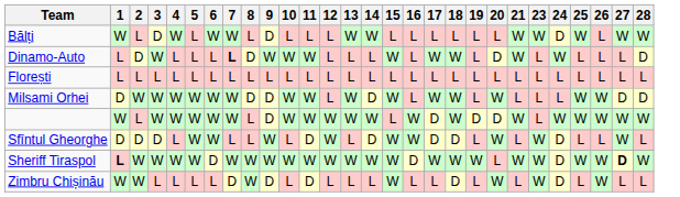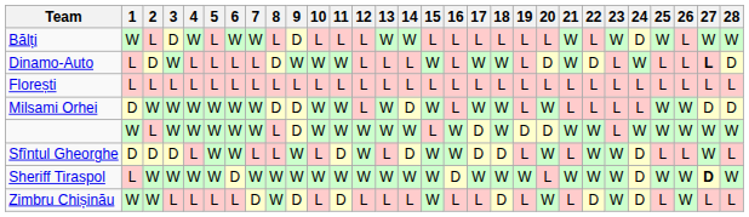 <table class="wikitable" style="font-size:85%; text-align: center">
 <tr>
 <th>Team</th>
 <th>1</th>
 <th>2</th>
 <th>3</th>
 <th>4</th>
 <th>5</th>
 <th>6</th>
 <th>7</th>
 <th>8</th>
 <th>9</th>
 <th>10</th>
 <th>11</th>
 <th>12</th>
 <th>13</th>
 <th>14</th>
 <th>15</th>
 <th>16</th>
 <th>17</th>
 <th>18</th>
 <th>19</th>
 <th>20</th>
 <th>21</th>
+<th>22</th>
 <th>23</th>
 <th>24</th>
 <th>25</th>
 <th>26</th>
 <th>27</th>
 <th>28</th>
 </tr>
 <tr>
 <td align="left"><a href='#'>Bălți</a></td>
 <td style="width:10px; background:#CCFFCC;">W</td>
 <td style="width:10px; background:#FFCCCC;">L</td>
 <td style="width:10px; background:#FFFFCC;">D</td>
 <td style="width:10px; background:#CCFFCC;">W</td>
 <td style="width:10px; background:#FFCCCC;">L</td>
 <td style="width:10px; background:#CCFFCC;">W</td>
 <td style="width:10px; background:#CCFFCC;">W</td>
 <td style="width:10px; background:#FFCCCC;">L</td>
 <td style="width:10px; background:#FFFFCC;">D</td>
 <td style="width:10px; background:#FFCCCC;">L</td>
 <td style="width:10px; background:#FFCCCC;">L</td>
 <td style="width:10px; background:#FFCCCC;">L</td>
 <td style="width:10px; background:#CCFFCC;">W</td>
 <td style="width:10px; background:#CCFFCC;">W</td>
 <td style="width:10px; background:#FFCCCC;">L</td>
 <td style="width:10px; background:#FFCCCC;">L</td>
 <td style="width:10px; background:#FFCCCC;">L</td>
 <td style="width:10px; background:#FFCCCC;">L</td>
 <td style="width:10px; background:#FFCCCC;">L</td>
 <td style="width:10px; background:#FFCCCC;">L</td>
 <td style="width:10px; background:#CCFFCC;">W</td>
+<td style="width:10px; background:#FFCCCC;">L</td>
 <td style="width:10px; background:#CCFFCC;">W</td>
 <td style="width:10px; background:#FFFFCC;">D</td>
 <td style="width:10px; background:#CCFFCC;">W</td>
 <td style="width:10px; background:#FFCCCC;">L</td>
 <td style="width:10px; background:#CCFFCC;">W</td>
 <td style="width:10px; background:#CCFFCC;">W</td>
 </tr>
 <tr>
 <td align="left"><a href='#'>Dinamo-Auto</a></td>
 <td style="width:10px; background:#FFCCCC;">L</td>
 <td style="width:10px; background:#FFFFCC;">D</td>
 <td style="width:10px; background:#CCFFCC;">W</td>
 <td style="width:10px; background:#FFCCCC;">L</td>
 <td style="width:10px; background:#FFCCCC;">L</td>
 <td style="width:10px; background:#FFCCCC;">L</td>
-<td style="width:10px; background:#FFCCCC;"><strong>L</strong></td>
+<td style="width:10px; background:#FFCCCC;">L</td>
 <td style="width:10px; background:#FFFFCC;">D</td>
 <td style="width:10px; background:#CCFFCC;">W</td>
 <td style="width:10px; background:#CCFFCC;">W</td>
 <td style="width:10px; background:#CCFFCC;">W</td>
 <td style="width:10px; background:#FFCCCC;">L</td>
 <td style="width:10px; background:#FFCCCC;">L</td>
 <td style="width:10px; background:#FFCCCC;">L</td>
 <td style="width:10px; background:#CCFFCC;">W</td>
 <td style="width:10px; background:#FFCCCC;">L</td>
 <td style="width:10px; background:#CCFFCC;">W</td>
 <td style="width:10px; background:#CCFFCC;">W</td>
 <td style="width:10px; background:#FFCCCC;">L</td>
 <td style="width:10px; background:#FFFFCC;">D</td>
 <td style="width:10px; background:#CCFFCC;">W</td>
+<td style="width:10px; background:#FFFFCC;">D</td>
 <td style="width:10px; background:#FFCCCC;">L</td>
 <td style="width:10px; background:#CCFFCC;">W</td>
 <td style="width:10px; background:#FFCCCC;">L</td>
 <td style="width:10px; background:#FFCCCC;">L</td>
-<td style="width:10px; background:#FFCCCC;">L</td>
+<td style="width:10px; background:#FFCCCC;"><strong>L</strong></td>
 <td style="width:10px; background:#FFFFCC;">D</td>
 </tr>
 <tr>
 <td align="left"><a href='#'>Florești</a></td>
+<td style="width:10px; background:#FFCCCC;">L</td>
 <td style="width:10px; background:#FFCCCC;">L</td>
 <td style="width:10px; background:#FFCCCC;">L</td>
 <td style="width:10px; background:#FFCCCC;">L</td>
 <td style="width:10px; background:#FFCCCC;">L</td>
 <td style="width:10px; background:#FFCCCC;">L</td>
 <td style="width:10px; background:#FFCCCC;">L</td>
 <td style="width:10px; background:#FFCCCC;">L</td>
 <td style="width:10px; background:#FFCCCC;">L</td>
 <td style="width:10px; background:#FFCCCC;">L</td>
 <td style="width:10px; background:#FFCCCC;">L</td>
 <td style="width:10px; background:#FFCCCC;">L</td>
 <td style="width:10px; background:#FFCCCC;">L</td>
 <td style="width:10px; background:#FFCCCC;">L</td>
 <td style="width:10px; background:#FFCCCC;">L</td>
 <td style="width:10px; background:#FFCCCC;">L</td>
 <td style="width:10px; background:#FFCCCC;">L</td>
 <td style="width:10px; background:#FFCCCC;">L</td>
 <td style="width:10px; background:#FFCCCC;">L</td>
 <td style="width:10px; background:#FFCCCC;">L</td>
 <td style="width:10px; background:#FFCCCC;">L</td>
 <td style="width:10px; background:#FFCCCC;">L</td>
 <td style="width:10px; background:#FFCCCC;">L</td>
 <td style="width:10px; background:#FFCCCC;">L</td>
 <td style="width:10px; background:#FFCCCC;">L</td>
 <td style="width:10px; background:#FFCCCC;">L</td>
 <td style="width:10px; background:#FFCCCC;">L</td>
 <td style="width:10px; background:#FFCCCC;">L</td>
 </tr>
 <tr>
 <td align="left"><a href='#'>Milsami Orhei</a></td>
 <td style="width:10px; background:#FFFFCC;">D</td>
 <td style="width:10px; background:#CCFFCC;">W</td>
 <td style="width:10px; background:#CCFFCC;">W</td>
 <td style="width:10px; background:#CCFFCC;">W</td>
 <td style="width:10px; background:#CCFFCC;">W</td>
 <td style="width:10px; background:#CCFFCC;">W</td>
 <td style="width:10px; background:#CCFFCC;">W</td>
 <td style="width:10px; background:#FFFFCC;">D</td>
 <td style="width:10px; background:#FFFFCC;">D</td>
 <td style="width:10px; background:#CCFFCC;">W</td>
 <td style="width:10px; background:#CCFFCC;">W</td>
 <td style="width:10px; background:#FFCCCC;">L</td>
 <td style="width:10px; background:#CCFFCC;">W</td>
 <td style="width:10px; background:#FFFFCC;">D</td>
 <td style="width:10px; background:#CCFFCC;">W</td>
 <td style="width:10px; background:#FFCCCC;">L</td>
 <td style="width:10px; background:#CCFFCC;">W</td>
 <td style="width:10px; background:#CCFFCC;">W</td>
 <td style="width:10px; background:#FFCCCC;">L</td>
 <td style="width:10px; background:#CCFFCC;">W</td>
 <td style="width:10px; background:#FFCCCC;">L</td>
 <td style="width:10px; background:#FFCCCC;">L</td>
 <td style="width:10px; background:#FFCCCC;">L</td>
+<td style="width:10px; background:#FFCCCC;">L</td>
 <td style="width:10px; background:#CCFFCC;">W</td>
 <td style="width:10px; background:#CCFFCC;">W</td>
 <td style="width:10px; background:#FFFFCC;">D</td>
 <td style="width:10px; background:#FFFFCC;">D</td>
 </tr>
 <tr>
 <td align="left"></td>
 <td style="width:10px; background:#CCFFCC;">W</td>
 <td style="width:10px; background:#FFCCCC;">L</td>
 <td style="width:10px; background:#CCFFCC;">W</td>
 <td style="width:10px; background:#CCFFCC;">W</td>
 <td style="width:10px; background:#CCFFCC;">W</td>
 <td style="width:10px; background:#CCFFCC;">W</td>
 <td style="width:10px; background:#CCFFCC;">W</td>
 <td style="width:10px; background:#FFCCCC;">L</td>
 <td style="width:10px; background:#FFFFCC;">D</td>
 <td style="width:10px; background:#CCFFCC;">W</td>
 <td style="width:10px; background:#CCFFCC;">W</td>
 <td style="width:10px; background:#CCFFCC;">W</td>
 <td style="width:10px; background:#CCFFCC;">W</td>
 <td style="width:10px; background:#CCFFCC;">W</td>
 <td style="width:10px; background:#FFCCCC;">L</td>
 <td style="width:10px; background:#CCFFCC;">W</td>
 <td style="width:10px; background:#FFFFCC;">D</td>
 <td style="width:10px; background:#CCFFCC;">W</td>
 <td style="width:10px; background:#FFFFCC;">D</td>
 <td style="width:10px; background:#FFFFCC;">D</td>
+<td style="width:10px; background:#CCFFCC;">W</td>
 <td style="width:10px; background:#CCFFCC;">W</td>
 <td style="width:10px; background:#FFCCCC;">L</td>
 <td style="width:10px; background:#CCFFCC;">W</td>
 <td style="width:10px; background:#CCFFCC;">W</td>
 <td style="width:10px; background:#CCFFCC;">W</td>
 <td style="width:10px; background:#CCFFCC;">W</td>
 <td style="width:10px; background:#CCFFCC;">W</td>
 </tr>
 <tr>
 <td align="left"><a href='#'>Sfîntul Gheorghe</a></td>
 <td style="width:10px; background:#FFFFCC;">D</td>
 <td style="width:10px; background:#FFFFCC;">D</td>
 <td style="width:10px; background:#FFFFCC;">D</td>
 <td style="width:10px; background:#FFCCCC;">L</td>
 <td style="width:10px; background:#CCFFCC;">W</td>
 <td style="width:10px; background:#CCFFCC;">W</td>
 <td style="width:10px; background:#FFCCCC;">L</td>
 <td style="width:10px; background:#FFCCCC;">L</td>
 <td style="width:10px; background:#CCFFCC;">W</td>
 <td style="width:10px; background:#FFCCCC;">L</td>
 <td style="width:10px; background:#FFFFCC;">D</td>
 <td style="width:10px; background:#CCFFCC;">W</td>
 <td style="width:10px; background:#FFCCCC;">L</td>
 <td style="width:10px; background:#FFFFCC;">D</td>
 <td style="width:10px; background:#CCFFCC;">W</td>
 <td style="width:10px; background:#CCFFCC;">W</td>
 <td style="width:10px; background:#FFFFCC;">D</td>
 <td style="width:10px; background:#FFFFCC;">D</td>
 <td style="width:10px; background:#FFCCCC;">L</td>
 <td style="width:10px; background:#CCFFCC;">W</td>
 <td style="width:10px; background:#FFCCCC;">L</td>
 <td style="width:10px; background:#CCFFCC;">W</td>
+<td style="width:10px; background:#CCFFCC;">W</td>
 <td style="width:10px; background:#FFFFCC;">D</td>
 <td style="width:10px; background:#FFCCCC;">L</td>
 <td style="width:10px; background:#FFCCCC;">L</td>
 <td style="width:10px; background:#CCFFCC;">W</td>
 <td style="width:10px; background:#FFCCCC;">L</td>
 </tr>
 <tr>
 <td align="left"><a href='#'>Sheriff Tiraspol</a></td>
-<td style="width:10px; background:#FFCCCC;"><strong>L</strong></td>
+<td style="width:10px; background:#FFCCCC;">L</td>
 <td style="width:10px; background:#CCFFCC;">W</td>
 <td style="width:10px; background:#CCFFCC;">W</td>
 <td style="width:10px; background:#CCFFCC;">W</td>
 <td style="width:10px; background:#CCFFCC;">W</td>
 <td style="width:10px; background:#FFFFCC;">D</td>
 <td style="width:10px; background:#CCFFCC;">W</td>
 <td style="width:10px; background:#CCFFCC;">W</td>
 <td style="width:10px; background:#CCFFCC;">W</td>
 <td style="width:10px; background:#CCFFCC;">W</td>
 <td style="width:10px; background:#CCFFCC;">W</td>
 <td style="width:10px; background:#CCFFCC;">W</td>
 <td style="width:10px; background:#CCFFCC;">W</td>
 <td style="width:10px; background:#CCFFCC;">W</td>
 <td style="width:10px; background:#CCFFCC;">W</td>
 <td style="width:10px; background:#FFFFCC;">D</td>
 <td style="width:10px; background:#CCFFCC;">W</td>
 <td style="width:10px; background:#CCFFCC;">W</td>
 <td style="width:10px; background:#CCFFCC;">W</td>
 <td style="width:10px; background:#FFCCCC;">L</td>
+<td style="width:10px; background:#CCFFCC;">W</td>
 <td style="width:10px; background:#CCFFCC;">W</td>
 <td style="width:10px; background:#CCFFCC;">W</td>
 <td style="width:10px; background:#FFFFCC;">D</td>
 <td style="width:10px; background:#CCFFCC;">W</td>
 <td style="width:10px; background:#CCFFCC;">W</td>
 <td style="width:10px; background:#FFFFCC;"><strong>D</strong></td>
 <td style="width:10px; background:#CCFFCC;">W</td>
 </tr>
 <tr>
 <td align="left"><a href='#'>Zimbru Chișinău</a></td>
 <td style="width:10px; background:#CCFFCC;">W</td>
 <td style="width:10px; background:#CCFFCC;">W</td>
 <td style="width:10px; background:#FFCCCC;">L</td>
 <td style="width:10px; background:#FFCCCC;">L</td>
 <td style="width:10px; background:#FFCCCC;">L</td>
 <td style="width:10px; background:#FFCCCC;">L</td>
 <td style="width:10px; background:#FFFFCC;">D</td>
 <td style="width:10px; background:#CCFFCC;">W</td>
 <td style="width:10px; background:#FFFFCC;">D</td>
 <td style="width:10px; background:#FFCCCC;">L</td>
 <td style="width:10px; background:#FFFFCC;">D</td>
 <td style="width:10px; background:#FFCCCC;">L</td>
 <td style="width:10px; background:#FFCCCC;">L</td>
 <td style="width:10px; background:#FFCCCC;">L</td>
 <td style="width:10px; background:#CCFFCC;">W</td>
 <td style="width:10px; background:#FFCCCC;">L</td>
 <td style="width:10px; background:#FFCCCC;">L</td>
 <td style="width:10px; background:#FFFFCC;">D</td>
 <td style="width:10px; background:#FFCCCC;">L</td>
 <td style="width:10px; background:#CCFFCC;">W</td>
 <td style="width:10px; background:#FFCCCC;">L</td>
+<td style="width:10px; background:#FFFFCC;">D</td>
 <td style="width:10px; background:#CCFFCC;">W</td>
 <td style="width:10px; background:#FFFFCC;">D</td>
 <td style="width:10px; background:#FFCCCC;">L</td>
 <td style="width:10px; background:#CCFFCC;">W</td>
 <td style="width:10px; background:#FFCCCC;">L</td>
 <td style="width:10px; background:#FFCCCC;">L</td>
 </tr>
 </table>
